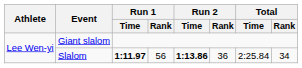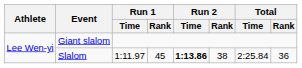 <table class="wikitable" style="font-size:90%">
 <tr>
 <th rowspan=2>Athlete</th>
 <th rowspan=2>Event</th>
 <th colspan=2>Run 1</th>
 <th colspan=2>Run 2</th>
 <th colspan=2>Total</th>
 </tr>
 <tr style="font-size:95%">
 <th>Time</th>
 <th>Rank</th>
 <th>Time</th>
 <th>Rank</th>
 <th>Time</th>
 <th>Rank</th>
 </tr>
 <tr align=center>
 <td align="left" rowspan="2"><a href='#'>Lee Wen-yi</a></td>
 <td align="left"><a href='#'>Giant slalom</a></td>
 <td colspan=6></td>
 </tr>
 <tr align=center>
 <td align="left"><a href='#'>Slalom</a></td>
-<td><strong>1:11.97</strong></td>
-<td>56</td>
+<td>1:11.97</td>
+<td>45</td>
 <td><strong>1:13.86</strong></td>
+<td>38</td>
+<td>2:25.84</td>
 <td>36</td>
-<td>2:25.84</td>
-<td>34</td>
 </tr>
 </table>
